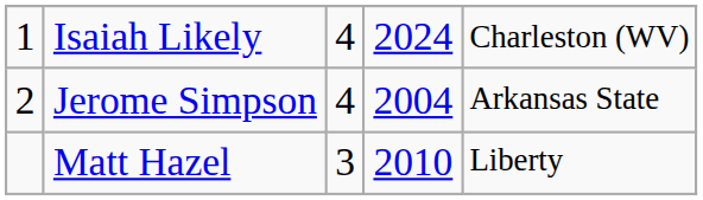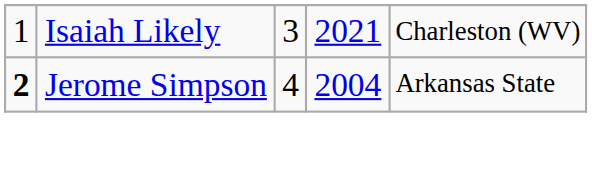 <table class="wikitable">
 <tr>
 </tr>
 <tr>
 <td>1</td>
 <td><a href='#'>Isaiah Likely</a></td>
-<td>4</td>
-<td><a href='#'>2024</a></td>
+<td>3</td>
+<td><a href='#'>2021</a></td>
 <td style="font-size:80%;">Charleston (WV)</td>
 </tr>
 <tr>
-<td>2</td>
+<td><strong>2</strong></td>
 <td><a href='#'>Jerome Simpson</a></td>
 <td>4</td>
 <td><a href='#'>2004</a></td>
 <td style="font-size:80%;">Arkansas State</td>
 </tr>
-<tr>
-<td></td>
-<td><a href='#'>Matt Hazel</a></td>
-<td>3</td>
-<td><a href='#'>2010</a></td>
-<td style="font-size:80%;">Liberty</td>
-</tr>
 </table>
